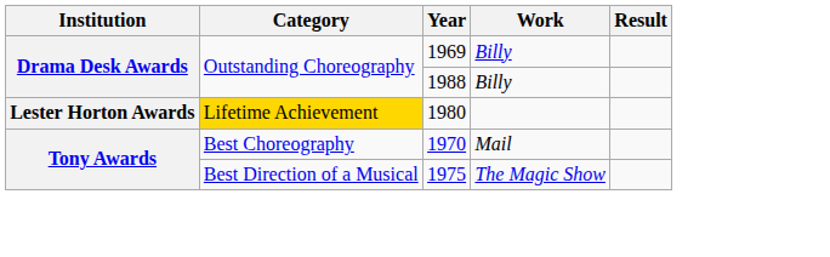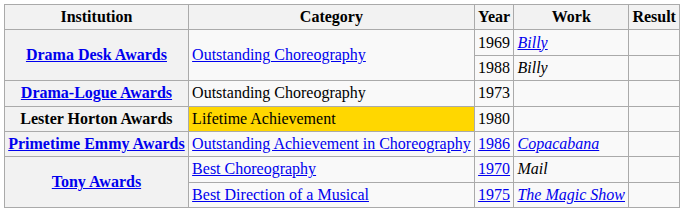 <table class="wikitable sortable">
 <tr>
 <th>Institution</th>
 <th>Category</th>
 <th>Year</th>
 <th>Work</th>
 <th>Result</th>
 </tr>
 <tr>
 <th rowspan="2"><a href='#'>Drama Desk Awards</a></th>
 <td rowspan="2"><a href='#'>Outstanding Choreography</a></td>
 <td>1969</td>
 <td><em><a href='#'>Billy</a></em></td>
 <td></td>
 </tr>
 <tr>
 <td>1988</td>
 <td><em>Billy</em></td>
 <td></td>
 </tr>
 <tr>
+<th><a href='#'>Drama-Logue Awards</a></th>
+<td>Outstanding Choreography</td>
+<td>1973</td>
+<td></td>
+<td></td>
+</tr>
+<tr>
 <th>Lester Horton Awards</th>
 <td style="background: gold;">Lifetime Achievement</td>
 <td>1980</td>
 <td></td>
+<td></td>
+</tr>
+<tr>
+<th><a href='#'>Primetime Emmy Awards</a></th>
+<td><a href='#'>Outstanding Achievement in Choreography</a></td>
+<td><a href='#'>1986</a></td>
+<td><em><a href='#'>Copacabana</a></em></td>
 <td></td>
 </tr>
 <tr>
 <th rowspan="2"><a href='#'>Tony Awards</a></th>
 <td><a href='#'>Best Choreography</a></td>
 <td><a href='#'>1970</a></td>
 <td><em>Mail</em></td>
 <td></td>
 </tr>
 <tr>
 <td><a href='#'>Best Direction of a Musical</a></td>
 <td><a href='#'>1975</a></td>
 <td><em><a href='#'>The Magic Show</a></em></td>
 <td></td>
 </tr>
 </table>
